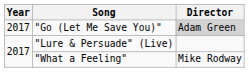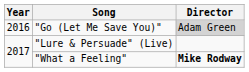 <table class="wikitable">
 <tr>
 <th>Year</th>
 <th>Song</th>
 <th>Director</th>
 </tr>
 <tr>
-<td>2017</td>
+<td>2016</td>
 <td>"Go (Let Me Save You)"</td>
 <td style="background: lightgrey;">Adam Green</td>
 </tr>
 <tr>
 <td rowspan="2">2017</td>
 <td>"Lure & Persuade" (Live)</td>
 <td></td>
 </tr>
 <tr>
 <td>"What a Feeling"</td>
-<td>Mike Rodway</td>
+<td><strong>Mike Rodway</strong></td>
 </tr>
 </table>
